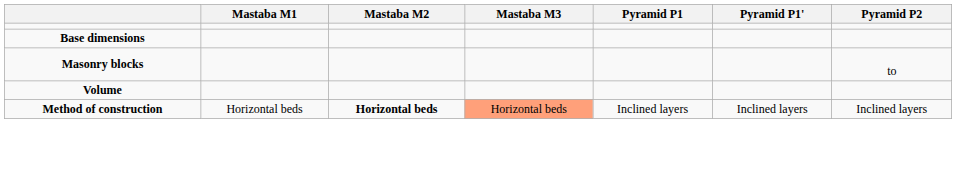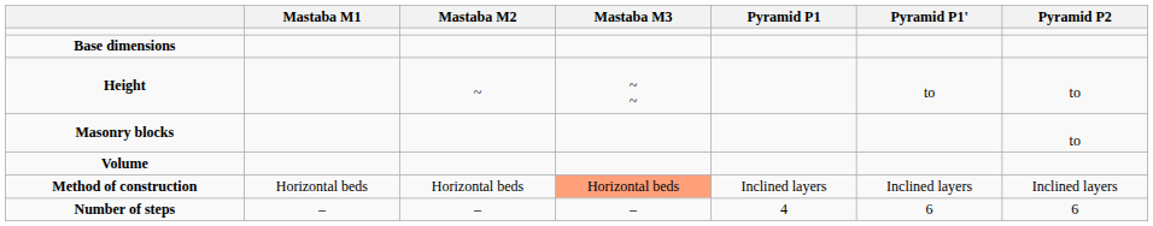 <table width="100%" class="wikitable">
 <tr>
 <th></th>
 <th>Mastaba M1</th>
 <th>Mastaba M2</th>
 <th>Mastaba M3</th>
 <th>Pyramid P1</th>
 <th>Pyramid P1'</th>
 <th>Pyramid P2</th>
 </tr>
 <tr align="center">
 <td></td>
 <td></td>
 <td></td>
 <td></td>
 <td></td>
 <td></td>
 <td></td>
 </tr>
 <tr align="center">
 <td><strong>Base dimensions</strong></td>
 <td></td>
 <td></td>
 <td><br></td>
 <td><br></td>
 <td><br></td>
 <td><br></td>
 </tr>
 <tr align="center">
+<td><strong>Height</strong></td>
+<td></td>
+<td><br>~</td>
+<td><br>~<br>~</td>
+<td></td>
+<td> <br>to<br> </td>
+<td> <br>to<br> </td>
+</tr>
+<tr align="center">
 <td><strong>Masonry blocks</strong></td>
 <td></td>
 <td></td>
 <td></td>
 <td></td>
 <td></td>
 <td> <br>to<br> </td>
 </tr>
 <tr align="center">
 <td><strong>Volume</strong></td>
 <td></td>
 <td></td>
 <td></td>
 <td></td>
 <td></td>
 <td></td>
 </tr>
 <tr align="center">
 <td><strong>Method of construction</strong></td>
 <td>Horizontal beds</td>
-<td><strong>Horizontal beds</strong></td>
+<td>Horizontal beds</td>
 <td style="background: lightsalmon;">Horizontal beds</td>
 <td>Inclined layers</td>
 <td>Inclined layers</td>
 <td>Inclined layers</td>
 </tr>
+<tr align="center">
+<td><strong>Number of steps</strong></td>
+<td>–</td>
+<td>–</td>
+<td>–</td>
+<td>4</td>
+<td>6</td>
+<td>6</td>
+</tr>
 </table>
